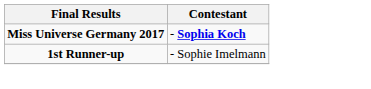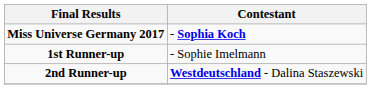 <table class="wikitable" border="1">
 <tr>
 <th>Final Results</th>
 <th>Contestant</th>
 </tr>
 <tr>
 <td style="text-align:center;"><strong>Miss Universe Germany 2017</strong></td>
 <td><strong></strong> - <strong><a href='#'>Sophia Koch</a></strong></td>
 </tr>
 <tr>
 <td style="text-align:center;"><strong>1st Runner-up</strong></td>
 <td><strong></strong> - Sophie Imelmann</td>
 </tr>
 <tr>
+<td style="text-align:center;"><strong>2nd Runner-up</strong></td>
+<td> <strong><a href='#'>Westdeutschland</a></strong> - Dalina Staszewski</td>
+</tr>
+<tr>
 </tr>
 </table>
